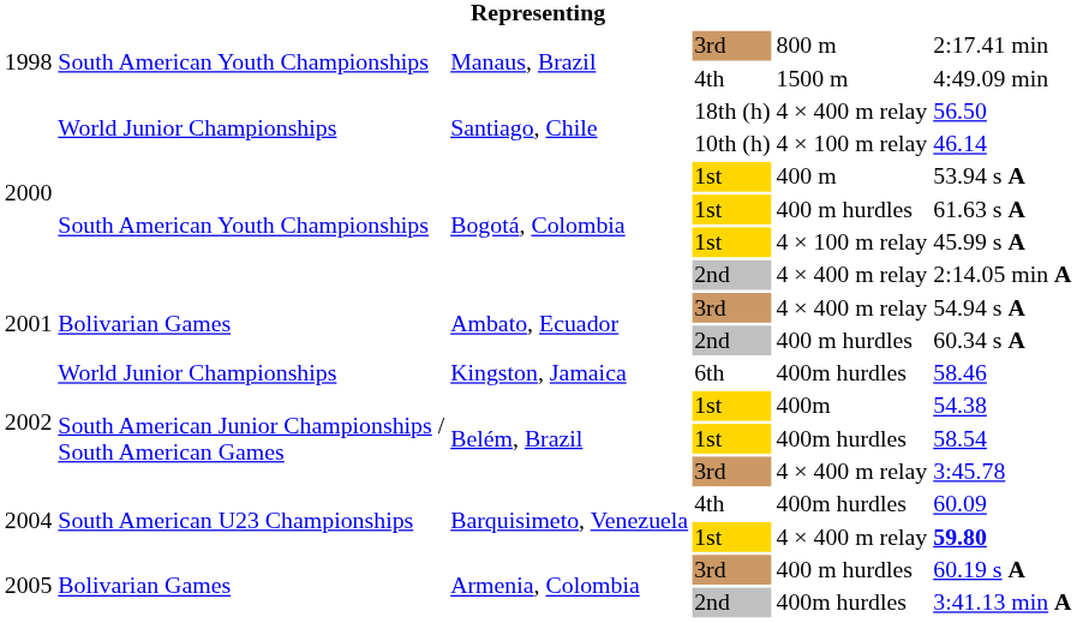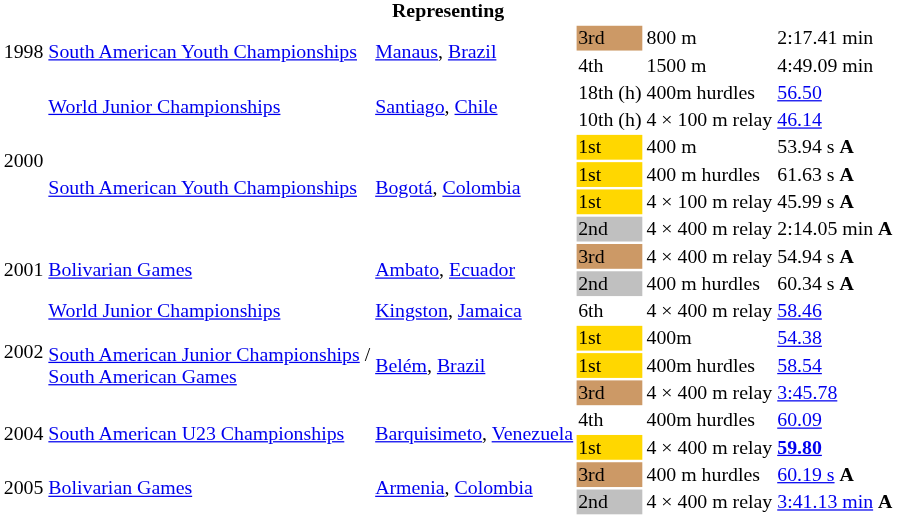 <table>
 <tr>
 <th colspan="6">Representing </th>
 </tr>
 <tr>
 <td rowspan=2>1998</td>
 <td rowspan=2><a href='#'>South American Youth Championships</a></td>
 <td rowspan=2><a href='#'>Manaus</a>, <a href='#'>Brazil</a></td>
 <td bgcolor=cc9966>3rd</td>
 <td>800 m</td>
 <td>2:17.41 min</td>
 </tr>
 <tr>
 <td>4th</td>
 <td>1500 m</td>
 <td>4:49.09 min</td>
 </tr>
 <tr>
 <td rowspan=6>2000</td>
 <td rowspan=2><a href='#'>World Junior Championships</a></td>
 <td rowspan=2><a href='#'>Santiago</a>, <a href='#'>Chile</a></td>
 <td>18th (h)</td>
-<td>4 × 400 m relay</td>
+<td>400m hurdles</td>
 <td><a href='#'>56.50</a></td>
 </tr>
 <tr>
 <td>10th (h)</td>
 <td>4 × 100 m relay</td>
 <td><a href='#'>46.14</a></td>
 </tr>
 <tr>
 <td rowspan=4><a href='#'>South American Youth Championships</a></td>
 <td rowspan=4><a href='#'>Bogotá</a>, <a href='#'>Colombia</a></td>
 <td bgcolor=gold>1st</td>
 <td>400 m</td>
 <td>53.94 s <strong>A</strong></td>
 </tr>
 <tr>
 <td bgcolor=gold>1st</td>
 <td>400 m hurdles</td>
 <td>61.63 s <strong>A</strong></td>
 </tr>
 <tr>
 <td bgcolor=gold>1st</td>
 <td>4 × 100 m relay</td>
 <td>45.99 s <strong>A</strong></td>
 </tr>
 <tr>
 <td bgcolor=silver>2nd</td>
 <td>4 × 400 m relay</td>
 <td>2:14.05 min <strong>A</strong></td>
 </tr>
 <tr>
 <td rowspan = "2">2001</td>
 <td rowspan = "2"><a href='#'>Bolivarian Games</a></td>
 <td rowspan = "2"><a href='#'>Ambato</a>, <a href='#'>Ecuador</a></td>
 <td bgcolor=cc9966>3rd</td>
 <td>4 × 400 m relay</td>
 <td>54.94 s <strong>A</strong></td>
 </tr>
 <tr>
 <td bgcolor=silver>2nd</td>
 <td>400 m hurdles</td>
 <td>60.34 s <strong>A</strong></td>
 </tr>
 <tr>
 <td rowspan=4>2002</td>
 <td><a href='#'>World Junior Championships</a></td>
 <td><a href='#'>Kingston</a>, <a href='#'>Jamaica</a></td>
 <td>6th</td>
-<td>400m hurdles</td>
+<td>4 × 400 m relay</td>
 <td><a href='#'>58.46</a></td>
 </tr>
 <tr>
 <td rowspan=3><a href='#'>South American Junior Championships</a> /<br> <a href='#'>South American Games</a></td>
 <td rowspan=3><a href='#'>Belém</a>, <a href='#'>Brazil</a></td>
 <td bgcolor=gold>1st</td>
 <td>400m</td>
 <td><a href='#'>54.38</a></td>
 </tr>
 <tr>
 <td bgcolor=gold>1st</td>
 <td>400m hurdles</td>
 <td><a href='#'>58.54</a></td>
 </tr>
 <tr>
 <td bgcolor="cc9966">3rd</td>
 <td>4 × 400 m relay</td>
 <td><a href='#'>3:45.78</a></td>
 </tr>
 <tr>
 <td rowspan=2>2004</td>
 <td rowspan=2><a href='#'>South American U23 Championships</a></td>
 <td rowspan=2><a href='#'>Barquisimeto</a>, <a href='#'>Venezuela</a></td>
 <td>4th</td>
 <td>400m hurdles</td>
 <td><a href='#'>60.09</a></td>
 </tr>
 <tr>
 <td bgcolor=gold>1st</td>
 <td>4 × 400 m relay</td>
 <td><strong><a href='#'>59.80</a></strong></td>
 </tr>
 <tr>
 <td rowspan = "2">2005</td>
 <td rowspan = "2"><a href='#'>Bolivarian Games</a></td>
 <td rowspan = "2"><a href='#'>Armenia</a>, <a href='#'>Colombia</a></td>
 <td bgcolor=cc9966>3rd</td>
 <td>400 m hurdles</td>
 <td><a href='#'>60.19 s</a> <strong>A</strong></td>
 </tr>
 <tr>
 <td bgcolor=silver>2nd</td>
-<td>400m hurdles</td>
+<td>4 × 400 m relay</td>
 <td><a href='#'>3:41.13 min</a> <strong>A</strong></td>
 </tr>
 </table>
